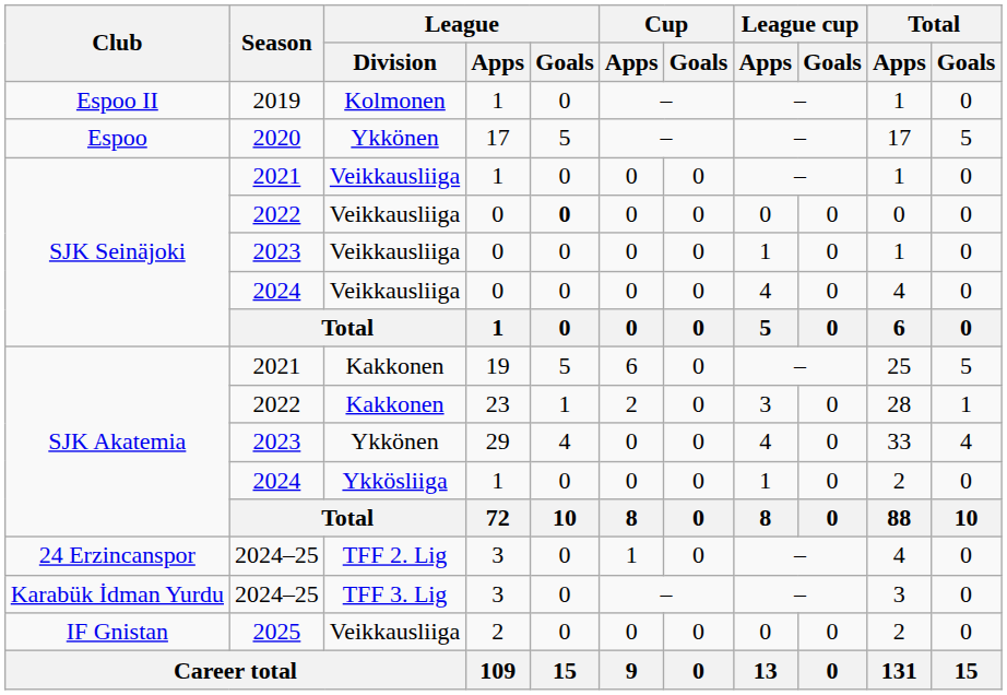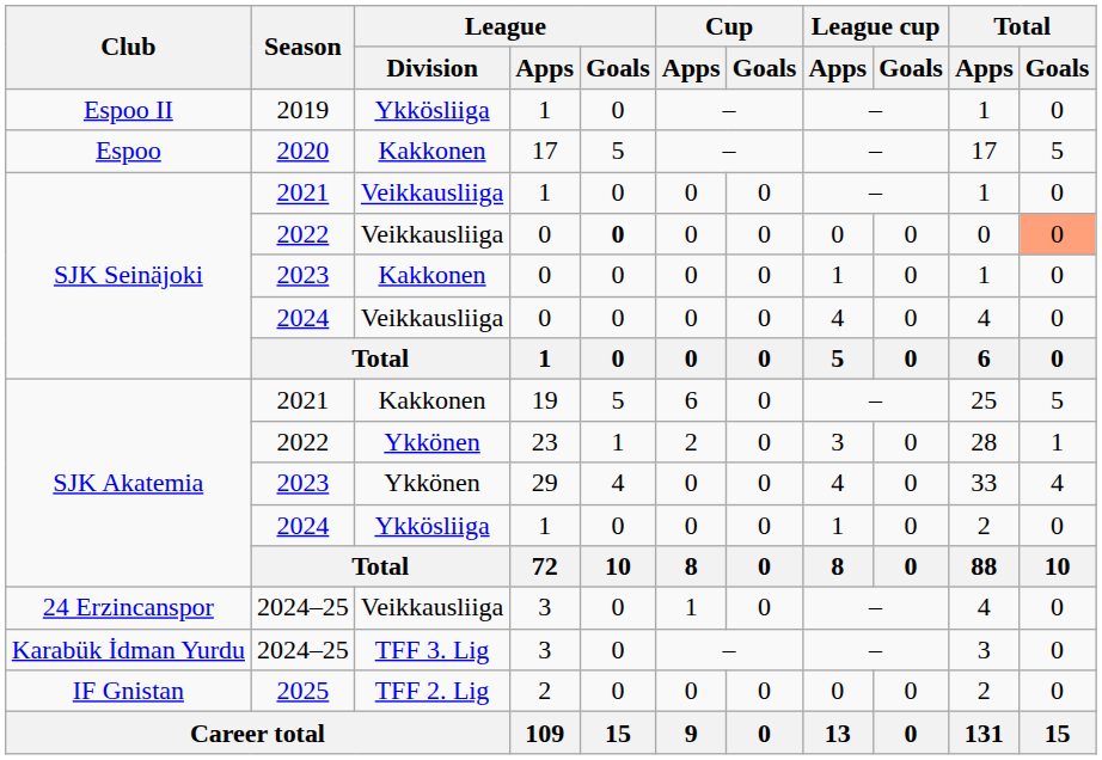 <table class="wikitable" style="text-align:center">
 <tr>
 <th rowspan="2">Club</th>
 <th rowspan="2">Season</th>
 <th colspan="3">League</th>
 <th colspan="2">Cup</th>
 <th colspan="2">League cup</th>
 <th colspan="2">Total</th>
 </tr>
 <tr>
 <th>Division</th>
 <th>Apps</th>
 <th>Goals</th>
 <th>Apps</th>
 <th>Goals</th>
 <th>Apps</th>
 <th>Goals</th>
 <th>Apps</th>
 <th>Goals</th>
 </tr>
 <tr>
 <td><a href='#'>Espoo II</a></td>
 <td>2019</td>
-<td><a href='#'>Kolmonen</a></td>
+<td><a href='#'>Ykkösliiga</a></td>
 <td>1</td>
 <td>0</td>
 <td colspan=2>–</td>
 <td colspan=2>–</td>
 <td>1</td>
 <td>0</td>
 </tr>
 <tr>
 <td><a href='#'>Espoo</a></td>
 <td><a href='#'>2020</a></td>
-<td><a href='#'>Ykkönen</a></td>
+<td><a href='#'>Kakkonen</a></td>
 <td>17</td>
 <td>5</td>
 <td colspan=2>–</td>
 <td colspan=2>–</td>
 <td>17</td>
 <td>5</td>
 </tr>
 <tr>
 <td rowspan=5><a href='#'>SJK Seinäjoki</a></td>
 <td><a href='#'>2021</a></td>
 <td><a href='#'>Veikkausliiga</a></td>
 <td>1</td>
 <td>0</td>
 <td>0</td>
 <td>0</td>
 <td colspan=2>–</td>
 <td>1</td>
 <td>0</td>
 </tr>
 <tr>
 <td><a href='#'>2022</a></td>
 <td>Veikkausliiga</td>
 <td>0</td>
 <td><strong>0</strong></td>
 <td>0</td>
 <td>0</td>
 <td>0</td>
 <td>0</td>
 <td>0</td>
-<td>0</td>
+<td style="background: lightsalmon;">0</td>
 </tr>
 <tr>
 <td><a href='#'>2023</a></td>
-<td>Veikkausliiga</td>
+<td><a href='#'>Kakkonen</a></td>
 <td>0</td>
 <td>0</td>
 <td>0</td>
 <td>0</td>
 <td>1</td>
 <td>0</td>
 <td>1</td>
 <td>0</td>
 </tr>
 <tr>
 <td><a href='#'>2024</a></td>
 <td>Veikkausliiga</td>
 <td>0</td>
 <td>0</td>
 <td>0</td>
 <td>0</td>
 <td>4</td>
 <td>0</td>
 <td>4</td>
 <td>0</td>
 </tr>
 <tr>
 <th colspan=2>Total</th>
 <th>1</th>
 <th>0</th>
 <th>0</th>
 <th>0</th>
 <th>5</th>
 <th>0</th>
 <th>6</th>
 <th>0</th>
 </tr>
 <tr>
 <td rowspan=5><a href='#'>SJK Akatemia</a></td>
 <td>2021</td>
 <td>Kakkonen</td>
 <td>19</td>
 <td>5</td>
 <td>6</td>
 <td>0</td>
 <td colspan=2>–</td>
 <td>25</td>
 <td>5</td>
 </tr>
 <tr>
 <td>2022</td>
-<td><a href='#'>Kakkonen</a></td>
+<td><a href='#'>Ykkönen</a></td>
 <td>23</td>
 <td>1</td>
 <td>2</td>
 <td>0</td>
 <td>3</td>
 <td>0</td>
 <td>28</td>
 <td>1</td>
 </tr>
 <tr>
 <td><a href='#'>2023</a></td>
 <td>Ykkönen</td>
 <td>29</td>
 <td>4</td>
 <td>0</td>
 <td>0</td>
 <td>4</td>
 <td>0</td>
 <td>33</td>
 <td>4</td>
 </tr>
 <tr>
 <td><a href='#'>2024</a></td>
 <td><a href='#'>Ykkösliiga</a></td>
 <td>1</td>
 <td>0</td>
 <td>0</td>
 <td>0</td>
 <td>1</td>
 <td>0</td>
 <td>2</td>
 <td>0</td>
 </tr>
 <tr>
 <th colspan=2>Total</th>
 <th>72</th>
 <th>10</th>
 <th>8</th>
 <th>0</th>
 <th>8</th>
 <th>0</th>
 <th>88</th>
 <th>10</th>
 </tr>
 <tr>
 <td><a href='#'>24 Erzincanspor</a></td>
 <td>2024–25</td>
-<td><a href='#'>TFF 2. Lig</a></td>
+<td>Veikkausliiga</td>
 <td>3</td>
 <td>0</td>
 <td>1</td>
 <td>0</td>
 <td colspan=2>–</td>
 <td>4</td>
 <td>0</td>
 </tr>
 <tr>
 <td><a href='#'>Karabük İdman Yurdu</a></td>
 <td>2024–25</td>
 <td><a href='#'>TFF 3. Lig</a></td>
 <td>3</td>
 <td>0</td>
 <td colspan=2>–</td>
 <td colspan=2>–</td>
 <td>3</td>
 <td>0</td>
 </tr>
 <tr>
 <td><a href='#'>IF Gnistan</a></td>
 <td><a href='#'>2025</a></td>
-<td>Veikkausliiga</td>
+<td><a href='#'>TFF 2. Lig</a></td>
 <td>2</td>
 <td>0</td>
 <td>0</td>
 <td>0</td>
 <td>0</td>
 <td>0</td>
 <td>2</td>
 <td>0</td>
 </tr>
 <tr>
 <th colspan="3">Career total</th>
 <th>109</th>
 <th>15</th>
 <th>9</th>
 <th>0</th>
 <th>13</th>
 <th>0</th>
 <th>131</th>
 <th>15</th>
 </tr>
 </table>
